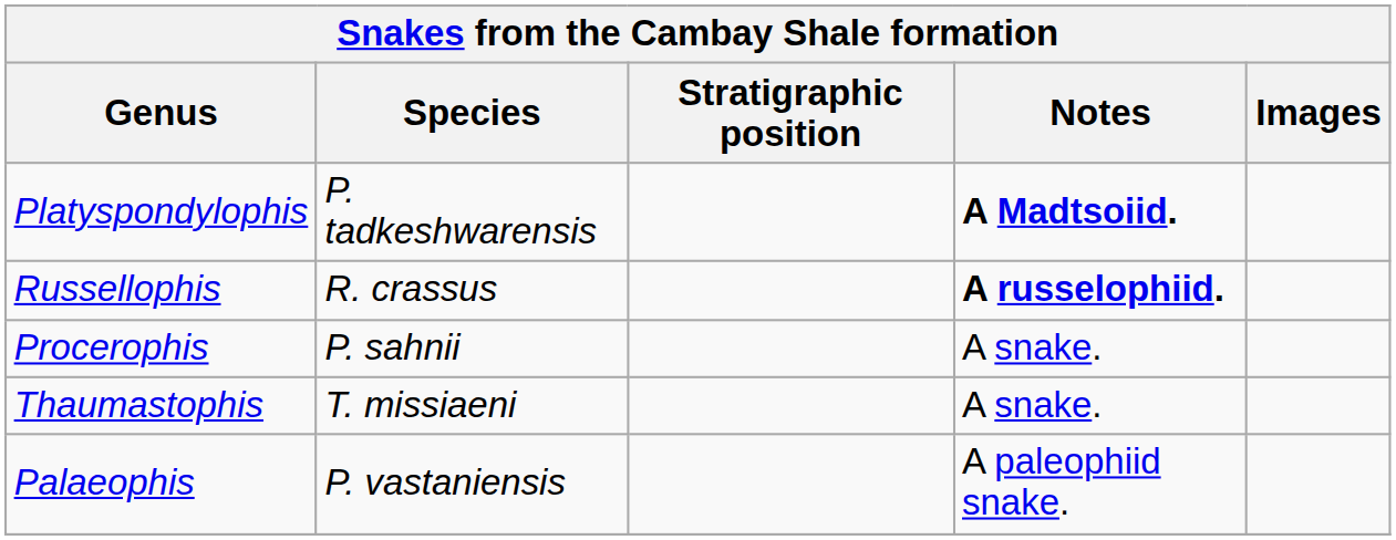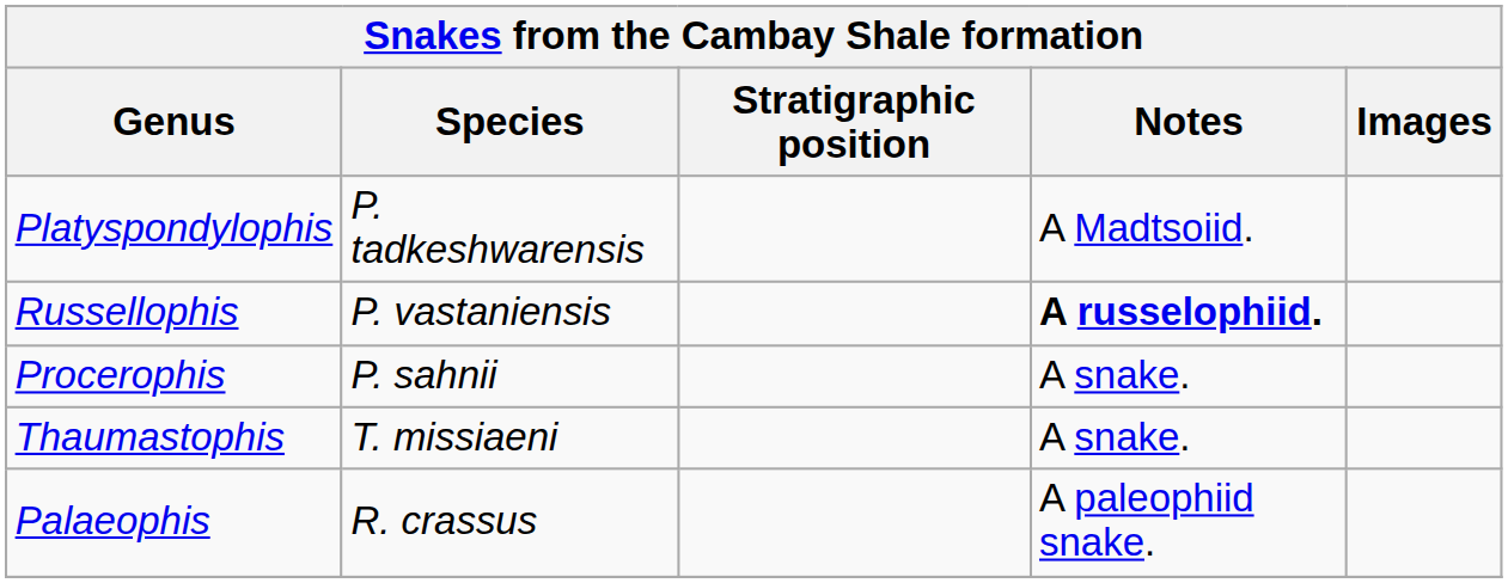 <table class="wikitable" align="center">
 <tr>
 <th colspan="7" align="center"><strong><a href='#'>Snakes</a> from the Cambay Shale formation</strong></th>
 </tr>
 <tr>
 <th>Genus</th>
 <th>Species</th>
 <th>Stratigraphic position</th>
 <th>Notes</th>
 <th>Images</th>
 </tr>
 <tr>
 <td><em><a href='#'>Platyspondylophis</a></em></td>
 <td><em>P. tadkeshwarensis</em></td>
 <td></td>
-<td><strong>A <a href='#'>Madtsoiid</a>.</strong></td>
+<td>A <a href='#'>Madtsoiid</a>.</td>
 <td></td>
 </tr>
 <tr>
 <td><em><a href='#'>Russellophis</a></em></td>
-<td><em>R. crassus</em></td>
+<td><em>P. vastaniensis</em></td>
 <td></td>
 <td><strong>A <a href='#'>russelophiid</a>.</strong></td>
 <td></td>
 </tr>
 <tr>
 <td><em><a href='#'>Procerophis</a></em></td>
 <td><em>P. sahnii</em></td>
 <td></td>
 <td>A <a href='#'>snake</a>.</td>
 <td></td>
 </tr>
 <tr>
 <td><em><a href='#'>Thaumastophis</a></em></td>
 <td><em>T. missiaeni</em></td>
 <td></td>
 <td>A <a href='#'>snake</a>.</td>
 <td></td>
 </tr>
 <tr>
 <td><em><a href='#'>Palaeophis</a></em></td>
-<td><em>P. vastaniensis</em></td>
+<td><em>R. crassus</em></td>
 <td></td>
 <td>A <a href='#'>paleophiid</a> <a href='#'>snake</a>.</td>
 <td></td>
 </tr>
 <tr>
 </tr>
 </table>
